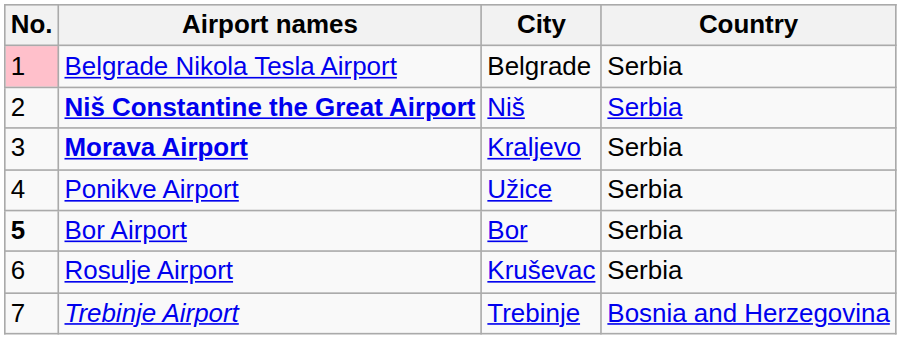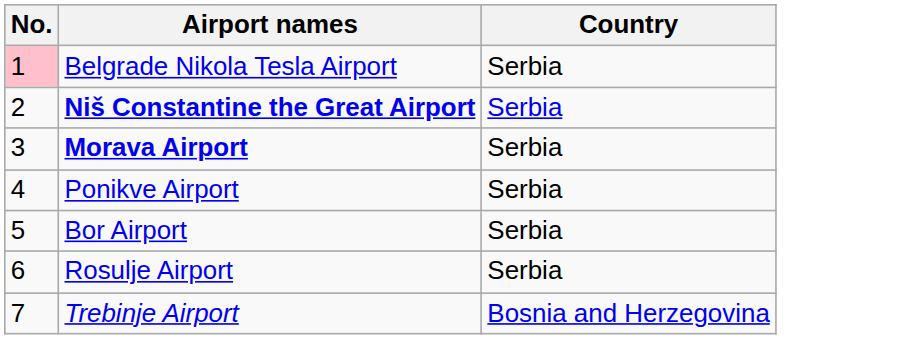 <table class="wikitable">
 <tr>
 <th>No.</th>
 <th>Airport names</th>
-<th>City</th>
 <th>Country</th>
 </tr>
 <tr>
 <td style="background: pink;">1</td>
 <td><a href='#'>Belgrade Nikola Tesla Airport</a></td>
-<td>Belgrade</td>
 <td>Serbia</td>
 </tr>
 <tr>
 <td>2</td>
 <td><strong><a href='#'>Niš Constantine the Great Airport</a></strong></td>
-<td><a href='#'>Niš</a></td>
 <td><a href='#'>Serbia</a></td>
 </tr>
 <tr>
 <td>3</td>
 <td><strong><a href='#'>Morava Airport</a></strong></td>
-<td><a href='#'>Kraljevo</a></td>
 <td>Serbia</td>
 </tr>
 <tr>
 <td>4</td>
 <td><a href='#'>Ponikve Airport</a></td>
-<td><a href='#'>Užice</a></td>
 <td>Serbia</td>
 </tr>
 <tr>
-<td><strong>5</strong></td>
+<td>5</td>
 <td><a href='#'>Bor Airport</a></td>
-<td><a href='#'>Bor</a></td>
 <td>Serbia</td>
 </tr>
 <tr>
 <td>6</td>
 <td><a href='#'>Rosulje Airport</a></td>
-<td><a href='#'>Kruševac</a></td>
 <td>Serbia</td>
 </tr>
 <tr>
 <td>7</td>
 <td><em><a href='#'>Trebinje Airport</a></em></td>
-<td><a href='#'>Trebinje</a></td>
 <td><a href='#'>Bosnia and Herzegovina</a></td>
 </tr>
 </table>
